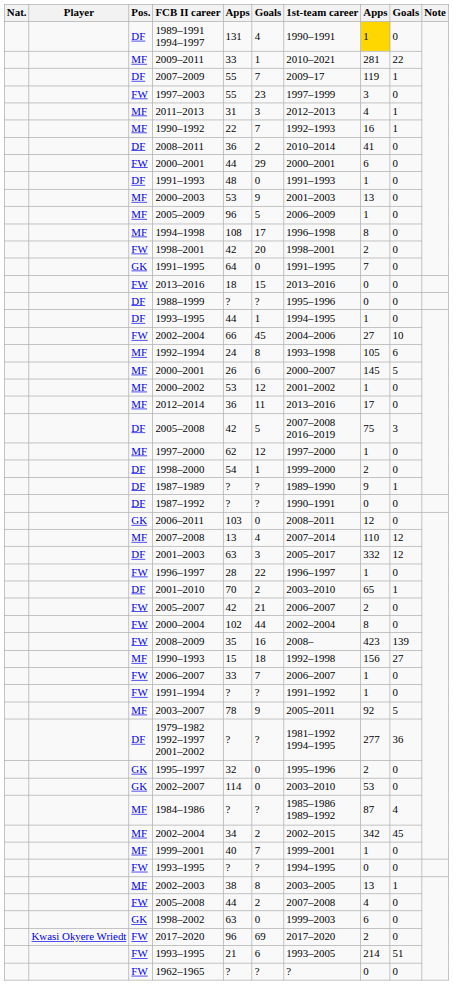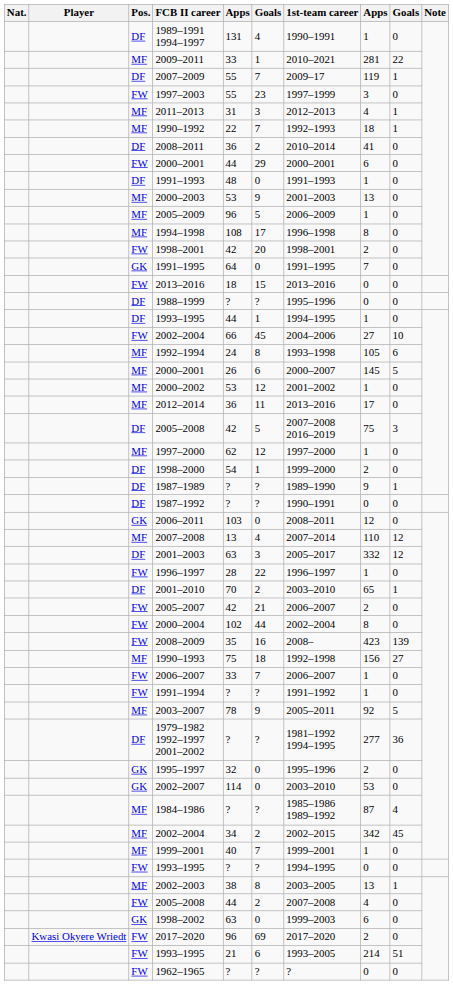 <table class="wikitable sortable">
 <tr>
 <th>Nat.</th>
 <th>Player</th>
 <th>Pos.</th>
 <th>FCB II career</th>
 <th>Apps</th>
 <th>Goals</th>
 <th>1st-team career</th>
 <th>Apps</th>
 <th>Goals</th>
 <th>Note</th>
 </tr>
 <tr>
 <td></td>
 <td></td>
 <td><a href='#'>DF</a></td>
 <td>1989–1991<br>1994–1997</td>
 <td>131</td>
 <td>4</td>
 <td>1990–1991</td>
-<td style="background: gold;">1</td>
+<td>1</td>
 <td>0</td>
 </tr>
 <tr>
 <td></td>
 <td></td>
 <td><a href='#'>MF</a></td>
 <td>2009–2011</td>
 <td>33</td>
 <td>1</td>
 <td>2010–2021</td>
 <td>281</td>
 <td>22</td>
 </tr>
 <tr>
 <td></td>
 <td></td>
 <td><a href='#'>DF</a></td>
 <td>2007–2009</td>
 <td>55</td>
 <td>7</td>
 <td>2009–17</td>
 <td>119</td>
 <td>1</td>
 </tr>
 <tr>
 <td></td>
 <td></td>
 <td><a href='#'>FW</a></td>
 <td>1997–2003</td>
 <td>55</td>
 <td>23</td>
 <td>1997–1999</td>
 <td>3</td>
 <td>0</td>
 </tr>
 <tr>
 <td></td>
 <td></td>
 <td><a href='#'>MF</a></td>
 <td>2011–2013</td>
 <td>31</td>
 <td>3</td>
 <td>2012–2013</td>
 <td>4</td>
 <td>1</td>
 </tr>
 <tr>
 <td></td>
 <td></td>
 <td><a href='#'>MF</a></td>
 <td>1990–1992</td>
 <td>22</td>
 <td>7</td>
 <td>1992–1993</td>
-<td>16</td>
+<td>18</td>
 <td>1</td>
 </tr>
 <tr>
 <td></td>
 <td></td>
 <td><a href='#'>DF</a></td>
 <td>2008–2011</td>
 <td>36</td>
 <td>2</td>
 <td>2010–2014</td>
 <td>41</td>
 <td>0</td>
 </tr>
 <tr>
 <td></td>
 <td></td>
 <td><a href='#'>FW</a></td>
 <td>2000–2001</td>
 <td>44</td>
 <td>29</td>
 <td>2000–2001</td>
 <td>6</td>
 <td>0</td>
 </tr>
 <tr>
 <td></td>
 <td></td>
 <td><a href='#'>DF</a></td>
 <td>1991–1993</td>
 <td>48</td>
 <td>0</td>
 <td>1991–1993</td>
 <td>1</td>
 <td>0</td>
 </tr>
 <tr>
 <td></td>
 <td></td>
 <td><a href='#'>MF</a></td>
 <td>2000–2003</td>
 <td>53</td>
 <td>9</td>
 <td>2001–2003</td>
 <td>13</td>
 <td>0</td>
 </tr>
 <tr>
 <td></td>
 <td></td>
 <td><a href='#'>MF</a></td>
 <td>2005–2009</td>
 <td>96</td>
 <td>5</td>
 <td>2006–2009</td>
 <td>1</td>
 <td>0</td>
 </tr>
 <tr>
 <td></td>
 <td></td>
 <td><a href='#'>MF</a></td>
 <td>1994–1998</td>
 <td>108</td>
 <td>17</td>
 <td>1996–1998</td>
 <td>8</td>
 <td>0</td>
 </tr>
 <tr>
 <td></td>
 <td></td>
 <td><a href='#'>FW</a></td>
 <td>1998–2001</td>
 <td>42</td>
 <td>20</td>
 <td>1998–2001</td>
 <td>2</td>
 <td>0</td>
 </tr>
 <tr>
 <td></td>
 <td></td>
 <td><a href='#'>GK</a></td>
 <td>1991–1995</td>
 <td>64</td>
 <td>0</td>
 <td>1991–1995</td>
 <td>7</td>
 <td>0</td>
 </tr>
 <tr>
 <td></td>
 <td></td>
 <td><a href='#'>FW</a></td>
 <td>2013–2016</td>
 <td>18</td>
 <td>15</td>
 <td>2013–2016</td>
 <td>0</td>
 <td>0</td>
 <td></td>
 </tr>
 <tr>
 <td></td>
 <td></td>
 <td><a href='#'>DF</a></td>
 <td>1988–1999</td>
 <td>?</td>
 <td>?</td>
 <td>1995–1996</td>
 <td>0</td>
 <td>0</td>
 <td></td>
 </tr>
 <tr>
 <td></td>
 <td></td>
 <td><a href='#'>DF</a></td>
 <td>1993–1995</td>
 <td>44</td>
 <td>1</td>
 <td>1994–1995</td>
 <td>1</td>
 <td>0</td>
 </tr>
 <tr>
 <td></td>
 <td></td>
 <td><a href='#'>FW</a></td>
 <td>2002–2004</td>
 <td>66</td>
 <td>45</td>
 <td>2004–2006</td>
 <td>27</td>
 <td>10</td>
 </tr>
 <tr>
 <td></td>
 <td></td>
 <td><a href='#'>MF</a></td>
 <td>1992–1994</td>
 <td>24</td>
 <td>8</td>
 <td>1993–1998</td>
 <td>105</td>
 <td>6</td>
 </tr>
 <tr>
 <td></td>
 <td></td>
 <td><a href='#'>MF</a></td>
 <td>2000–2001</td>
 <td>26</td>
 <td>6</td>
 <td>2000–2007</td>
 <td>145</td>
 <td>5</td>
 </tr>
 <tr>
 <td></td>
 <td></td>
 <td><a href='#'>MF</a></td>
 <td>2000–2002</td>
 <td>53</td>
 <td>12</td>
 <td>2001–2002</td>
 <td>1</td>
 <td>0</td>
 </tr>
 <tr>
 <td></td>
 <td></td>
 <td><a href='#'>MF</a></td>
 <td>2012–2014</td>
 <td>36</td>
 <td>11</td>
 <td>2013–2016</td>
 <td>17</td>
 <td>0</td>
 </tr>
 <tr>
 <td></td>
 <td></td>
 <td><a href='#'>DF</a></td>
 <td>2005–2008</td>
 <td>42</td>
 <td>5</td>
 <td>2007–2008<br>2016–2019</td>
 <td>75</td>
 <td>3</td>
 </tr>
 <tr>
 <td></td>
 <td></td>
 <td><a href='#'>MF</a></td>
 <td>1997–2000</td>
 <td>62</td>
 <td>12</td>
 <td>1997–2000</td>
 <td>1</td>
 <td>0</td>
 </tr>
 <tr>
 <td></td>
 <td></td>
 <td><a href='#'>DF</a></td>
 <td>1998–2000</td>
 <td>54</td>
 <td>1</td>
 <td>1999–2000</td>
 <td>2</td>
 <td>0</td>
 </tr>
 <tr>
 <td></td>
 <td></td>
 <td><a href='#'>DF</a></td>
 <td>1987–1989</td>
 <td>?</td>
 <td>?</td>
 <td>1989–1990</td>
 <td>9</td>
 <td>1</td>
 </tr>
 <tr>
 <td></td>
 <td></td>
 <td><a href='#'>DF</a></td>
 <td>1987–1992</td>
 <td>?</td>
 <td>?</td>
 <td>1990–1991</td>
 <td>0</td>
 <td>0</td>
 <td></td>
 </tr>
 <tr>
 <td></td>
 <td></td>
 <td><a href='#'>GK</a></td>
 <td>2006–2011</td>
 <td>103</td>
 <td>0</td>
 <td>2008–2011</td>
 <td>12</td>
 <td>0</td>
 </tr>
 <tr>
 <td></td>
 <td></td>
 <td><a href='#'>MF</a></td>
 <td>2007–2008</td>
 <td>13</td>
 <td>4</td>
 <td>2007–2014</td>
 <td>110</td>
 <td>12</td>
 </tr>
 <tr>
 <td></td>
 <td></td>
 <td><a href='#'>DF</a></td>
 <td>2001–2003</td>
 <td>63</td>
 <td>3</td>
 <td>2005–2017</td>
 <td>332</td>
 <td>12</td>
 </tr>
 <tr>
 <td></td>
 <td></td>
 <td><a href='#'>FW</a></td>
 <td>1996–1997</td>
 <td>28</td>
 <td>22</td>
 <td>1996–1997</td>
 <td>1</td>
 <td>0</td>
 </tr>
 <tr>
 <td></td>
 <td></td>
 <td><a href='#'>DF</a></td>
 <td>2001–2010</td>
 <td>70</td>
 <td>2</td>
 <td>2003–2010</td>
 <td>65</td>
 <td>1</td>
 </tr>
 <tr>
 <td></td>
 <td></td>
 <td><a href='#'>FW</a></td>
 <td>2005–2007</td>
 <td>42</td>
 <td>21</td>
 <td>2006–2007</td>
 <td>2</td>
 <td>0</td>
 </tr>
 <tr>
 <td></td>
 <td></td>
 <td><a href='#'>FW</a></td>
 <td>2000–2004</td>
 <td>102</td>
 <td>44</td>
 <td>2002–2004</td>
 <td>8</td>
 <td>0</td>
 </tr>
 <tr>
 <td></td>
 <td></td>
 <td><a href='#'>FW</a></td>
 <td>2008–2009</td>
 <td>35</td>
 <td>16</td>
 <td>2008–</td>
 <td>423</td>
 <td>139</td>
 </tr>
 <tr>
 <td></td>
 <td></td>
 <td><a href='#'>MF</a></td>
 <td>1990–1993</td>
-<td>15</td>
+<td>75</td>
 <td>18</td>
 <td>1992–1998</td>
 <td>156</td>
 <td>27</td>
 </tr>
 <tr>
 <td></td>
 <td></td>
 <td><a href='#'>FW</a></td>
 <td>2006–2007</td>
 <td>33</td>
 <td>7</td>
 <td>2006–2007</td>
 <td>1</td>
 <td>0</td>
 </tr>
 <tr>
 <td></td>
 <td></td>
 <td><a href='#'>FW</a></td>
 <td>1991–1994</td>
 <td>?</td>
 <td>?</td>
 <td>1991–1992</td>
 <td>1</td>
 <td>0</td>
 </tr>
 <tr>
 <td></td>
 <td></td>
 <td><a href='#'>MF</a></td>
 <td>2003–2007</td>
 <td>78</td>
 <td>9</td>
 <td>2005–2011</td>
 <td>92</td>
 <td>5</td>
 </tr>
 <tr>
 <td></td>
 <td></td>
 <td><a href='#'>DF</a></td>
 <td>1979–1982<br>1992–1997<br>2001–2002</td>
 <td>?</td>
 <td>?</td>
 <td>1981–1992<br>1994–1995</td>
 <td>277</td>
 <td>36</td>
 </tr>
 <tr>
 <td></td>
 <td></td>
 <td><a href='#'>GK</a></td>
 <td>1995–1997</td>
 <td>32</td>
 <td>0</td>
 <td>1995–1996</td>
 <td>2</td>
 <td>0</td>
 </tr>
 <tr>
 <td></td>
 <td></td>
 <td><a href='#'>GK</a></td>
 <td>2002–2007</td>
 <td>114</td>
 <td>0</td>
 <td>2003–2010</td>
 <td>53</td>
 <td>0</td>
 </tr>
 <tr>
 <td></td>
 <td></td>
 <td><a href='#'>MF</a></td>
 <td>1984–1986</td>
 <td>?</td>
 <td>?</td>
 <td>1985–1986<br>1989–1992</td>
 <td>87</td>
 <td>4</td>
 </tr>
 <tr>
 <td></td>
 <td></td>
 <td><a href='#'>MF</a></td>
 <td>2002–2004</td>
 <td>34</td>
 <td>2</td>
 <td>2002–2015</td>
 <td>342</td>
 <td>45</td>
 </tr>
 <tr>
 <td></td>
 <td></td>
 <td><a href='#'>MF</a></td>
 <td>1999–2001</td>
 <td>40</td>
 <td>7</td>
 <td>1999–2001</td>
 <td>1</td>
 <td>0</td>
 </tr>
 <tr>
 <td></td>
 <td></td>
 <td><a href='#'>FW</a></td>
 <td>1993–1995</td>
 <td>?</td>
 <td>?</td>
 <td>1994–1995</td>
 <td>0</td>
 <td>0</td>
 <td></td>
 </tr>
 <tr>
 <td></td>
 <td></td>
 <td><a href='#'>MF</a></td>
 <td>2002–2003</td>
 <td>38</td>
 <td>8</td>
 <td>2003–2005</td>
 <td>13</td>
 <td>1</td>
 </tr>
 <tr>
 <td></td>
 <td></td>
 <td><a href='#'>FW</a></td>
 <td>2005–2008</td>
 <td>44</td>
 <td>2</td>
 <td>2007–2008</td>
 <td>4</td>
 <td>0</td>
 </tr>
 <tr>
 <td></td>
 <td></td>
 <td><a href='#'>GK</a></td>
 <td>1998–2002</td>
 <td>63</td>
 <td>0</td>
 <td>1999–2003</td>
 <td>6</td>
 <td>0</td>
 </tr>
 <tr>
 <td></td>
 <td><a href='#'>Kwasi Okyere Wriedt</a></td>
 <td><a href='#'>FW</a></td>
 <td>2017–2020</td>
 <td>96</td>
 <td>69</td>
 <td>2017–2020</td>
 <td>2</td>
 <td>0</td>
 </tr>
 <tr>
 <td></td>
 <td></td>
 <td><a href='#'>FW</a></td>
 <td>1993–1995</td>
 <td>21</td>
 <td>6</td>
 <td>1993–2005</td>
 <td>214</td>
 <td>51</td>
 </tr>
 <tr>
 <td></td>
 <td></td>
 <td><a href='#'>FW</a></td>
 <td>1962–1965</td>
 <td>?</td>
 <td>?</td>
 <td>?</td>
 <td>0</td>
 <td>0</td>
 </tr>
 </table>
